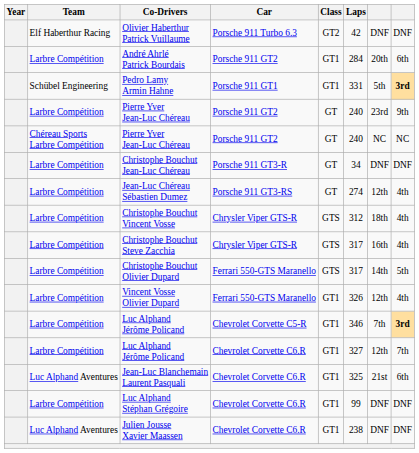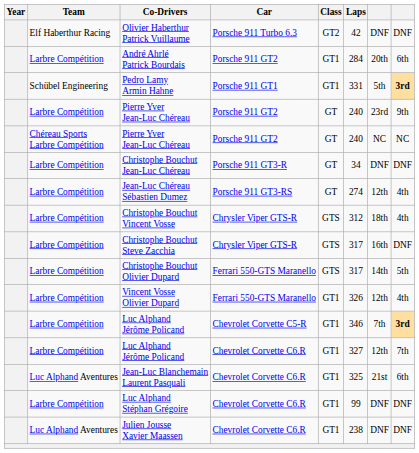 <table class="wikitable" style="text-align:center; font-size:90%">
 <tr>
 <th>Year</th>
 <th>Team</th>
 <th>Co-Drivers</th>
 <th>Car</th>
 <th>Class</th>
 <th>Laps</th>
 <th></th>
 <th></th>
 </tr>
 <tr>
 <th></th>
 <td align="left"> Elf Haberthur Racing</td>
 <td align="left"> <a href='#'>Olivier Haberthur</a><br> <a href='#'>Patrick Vuillaume</a></td>
 <td align="left"><a href='#'>Porsche 911 Turbo 6.3</a></td>
 <td>GT2</td>
 <td>42</td>
 <td>DNF</td>
 <td>DNF</td>
 </tr>
 <tr>
 <th></th>
 <td align="left"> <a href='#'>Larbre Compétition</a></td>
 <td align="left"> <a href='#'>André Ahrlé</a><br> <a href='#'>Patrick Bourdais</a></td>
 <td align="left"><a href='#'>Porsche 911 GT2</a></td>
 <td>GT1</td>
 <td>284</td>
 <td>20th</td>
 <td>6th</td>
 </tr>
 <tr>
 <th></th>
 <td align="left"> Schübel Engineering</td>
 <td align="left"> <a href='#'>Pedro Lamy</a><br> <a href='#'>Armin Hahne</a></td>
 <td align="left"><a href='#'>Porsche 911 GT1</a></td>
 <td>GT1</td>
 <td>331</td>
 <td>5th</td>
 <td style="background:#FFDF9F;"><strong>3rd</strong></td>
 </tr>
 <tr>
 <th></th>
 <td align="left"> <a href='#'>Larbre Compétition</a></td>
 <td align="left"> <a href='#'>Pierre Yver</a><br> <a href='#'>Jean-Luc Chéreau</a></td>
 <td align="left"><a href='#'>Porsche 911 GT2</a></td>
 <td>GT</td>
 <td>240</td>
 <td>23rd</td>
 <td>9th</td>
 </tr>
 <tr>
 <th></th>
 <td align="left"> <a href='#'>Chéreau Sports</a><br> <a href='#'>Larbre Compétition</a></td>
 <td align="left"> <a href='#'>Pierre Yver</a><br> <a href='#'>Jean-Luc Chéreau</a></td>
 <td align="left"><a href='#'>Porsche 911 GT2</a></td>
 <td>GT</td>
 <td>240</td>
 <td>NC</td>
 <td>NC</td>
 </tr>
 <tr>
 <th></th>
 <td align="left"> <a href='#'>Larbre Compétition</a></td>
 <td align="left"> <a href='#'>Christophe Bouchut</a><br> <a href='#'>Jean-Luc Chéreau</a></td>
 <td align="left"><a href='#'>Porsche 911 GT3-R</a></td>
 <td>GT</td>
 <td>34</td>
 <td>DNF</td>
 <td>DNF</td>
 </tr>
 <tr>
 <th></th>
 <td align="left"> <a href='#'>Larbre Compétition</a></td>
 <td align="left"> <a href='#'>Jean-Luc Chéreau</a><br> <a href='#'>Sébastien Dumez</a></td>
 <td align="left"><a href='#'>Porsche 911 GT3-RS</a></td>
 <td>GT</td>
 <td>274</td>
 <td>12th</td>
 <td>4th</td>
 </tr>
 <tr>
 <th></th>
 <td align="left"> <a href='#'>Larbre Compétition</a></td>
 <td align="left"> <a href='#'>Christophe Bouchut</a><br> <a href='#'>Vincent Vosse</a></td>
 <td align="left"><a href='#'>Chrysler Viper GTS-R</a></td>
 <td>GTS</td>
 <td>312</td>
 <td>18th</td>
 <td>4th</td>
 </tr>
 <tr>
 <th></th>
 <td align="left"> <a href='#'>Larbre Compétition</a></td>
 <td align="left"> <a href='#'>Christophe Bouchut</a><br> <a href='#'>Steve Zacchia</a></td>
 <td align="left"><a href='#'>Chrysler Viper GTS-R</a></td>
 <td>GTS</td>
 <td>317</td>
 <td>16th</td>
-<td>4th</td>
+<td>DNF</td>
 </tr>
 <tr>
 <th></th>
 <td align="left"> <a href='#'>Larbre Compétition</a></td>
 <td align="left"> <a href='#'>Christophe Bouchut</a><br> <a href='#'>Olivier Dupard</a></td>
 <td align="left"><a href='#'>Ferrari 550-GTS Maranello</a></td>
 <td>GTS</td>
 <td>317</td>
 <td>14th</td>
 <td>5th</td>
 </tr>
 <tr>
 <th></th>
 <td align="left"> <a href='#'>Larbre Compétition</a></td>
 <td align="left"> <a href='#'>Vincent Vosse</a><br> <a href='#'>Olivier Dupard</a></td>
 <td align="left"><a href='#'>Ferrari 550-GTS Maranello</a></td>
 <td>GT1</td>
 <td>326</td>
 <td>12th</td>
 <td>4th</td>
 </tr>
 <tr>
 <th></th>
 <td align="left"> <a href='#'>Larbre Compétition</a></td>
 <td align="left"> <a href='#'>Luc Alphand</a><br> <a href='#'>Jérôme Policand</a></td>
 <td align="left"><a href='#'>Chevrolet Corvette C5-R</a></td>
 <td>GT1</td>
 <td>346</td>
 <td>7th</td>
 <td style="background:#FFDF9F;"><strong>3rd</strong></td>
 </tr>
 <tr>
 <th></th>
 <td align="left"> <a href='#'>Larbre Compétition</a></td>
 <td align="left"> <a href='#'>Luc Alphand</a><br> <a href='#'>Jérôme Policand</a></td>
 <td align="left"><a href='#'>Chevrolet Corvette C6.R</a></td>
 <td>GT1</td>
 <td>327</td>
 <td>12th</td>
 <td>7th</td>
 </tr>
 <tr>
 <th></th>
 <td align="left"> <a href='#'>Luc Alphand</a> Aventures</td>
 <td align="left"> <a href='#'>Jean-Luc Blanchemain</a><br> <a href='#'>Laurent Pasquali</a></td>
 <td align="left"><a href='#'>Chevrolet Corvette C6.R</a></td>
 <td>GT1</td>
 <td>325</td>
 <td>21st</td>
 <td>6th</td>
 </tr>
 <tr>
 <th></th>
 <td align="left"> <a href='#'>Larbre Compétition</a></td>
 <td align="left"> <a href='#'>Luc Alphand</a><br> <a href='#'>Stéphan Grégoire</a></td>
 <td align="left"><a href='#'>Chevrolet Corvette C6.R</a></td>
 <td>GT1</td>
 <td>99</td>
 <td>DNF</td>
 <td>DNF</td>
 </tr>
 <tr>
 <th></th>
 <td align="left"> <a href='#'>Luc Alphand</a> Aventures</td>
 <td align="left"> <a href='#'>Julien Jousse</a><br> <a href='#'>Xavier Maassen</a></td>
 <td align="left"><a href='#'>Chevrolet Corvette C6.R</a></td>
 <td>GT1</td>
 <td>238</td>
 <td>DNF</td>
 <td>DNF</td>
 </tr>
 <tr>
 <th colspan="8"></th>
 </tr>
 </table>
